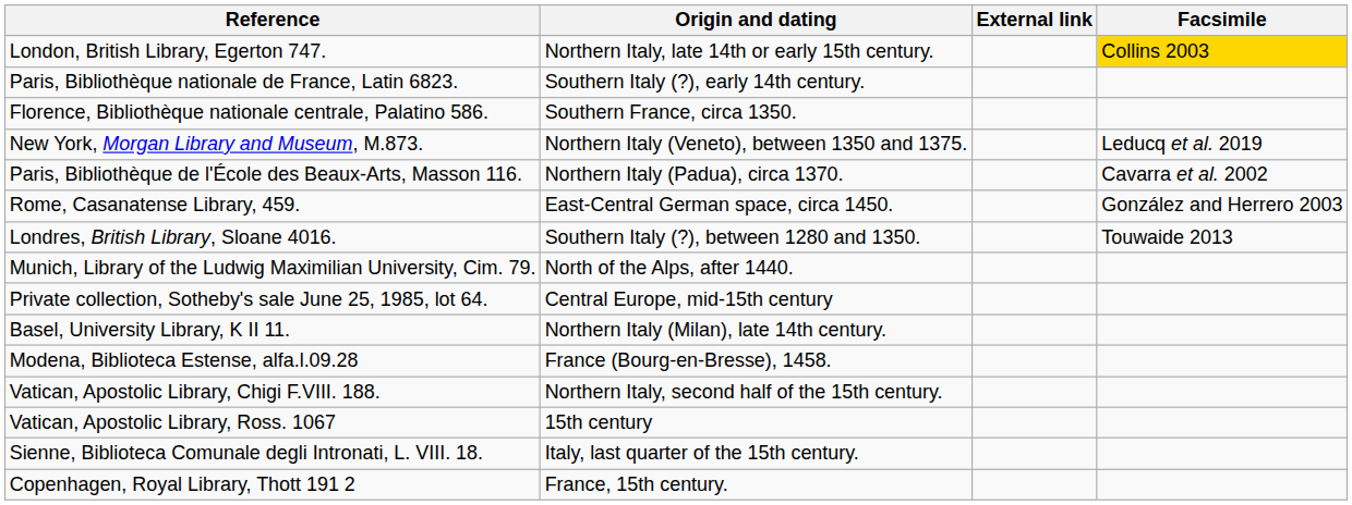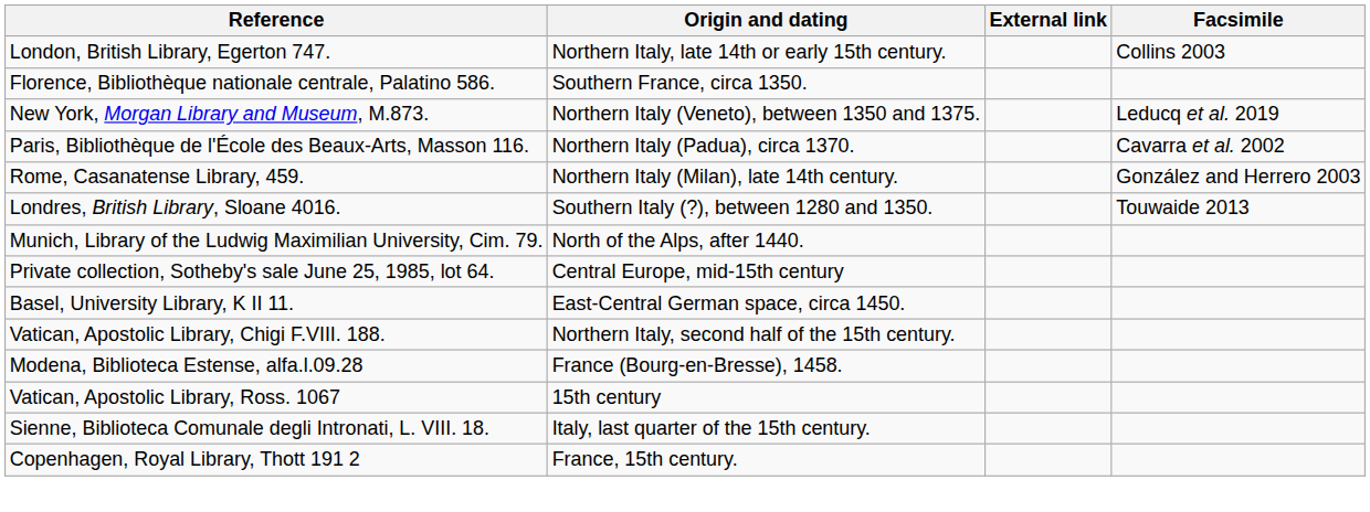 <table class="wikitable">
 <tr>
 <th>Reference</th>
 <th>Origin and dating</th>
 <th>External link</th>
 <th>Facsimile</th>
 </tr>
 <tr>
 <td>London, British Library, Egerton 747.</td>
 <td>Northern Italy, late 14th or early 15th century.</td>
 <td></td>
-<td style="background: gold;">Collins 2003</td>
-</tr>
-<tr>
-<td>Paris, Bibliothèque nationale de France, Latin 6823.</td>
-<td>Southern Italy (?), early 14th century.</td>
-<td></td>
-<td></td>
+<td>Collins 2003</td>
 </tr>
 <tr>
 <td>Florence, Bibliothèque nationale centrale, Palatino 586.</td>
 <td>Southern France, circa 1350.</td>
 <td></td>
 <td></td>
 </tr>
 <tr>
 <td>New York, <em><a href='#'>Morgan Library and Museum</a></em>, M.873.</td>
 <td>Northern Italy (Veneto), between 1350 and 1375.</td>
 <td></td>
 <td>Leducq <em><abbr>et al.</abbr></em> 2019</td>
 </tr>
 <tr>
 <td>Paris, Bibliothèque de l'École des Beaux-Arts, Masson 116.</td>
 <td>Northern Italy (Padua), circa 1370.</td>
 <td></td>
 <td>Cavarra <em><abbr>et al.</abbr></em> 2002</td>
 </tr>
 <tr>
 <td>Rome, Casanatense Library, 459.</td>
-<td>East-Central German space, circa 1450.</td>
+<td>Northern Italy (Milan), late 14th century.</td>
 <td></td>
 <td>González and Herrero 2003</td>
 </tr>
 <tr>
 <td>Londres, <em>British Library</em>, Sloane 4016.</td>
 <td>Southern Italy (?), between 1280 and 1350.</td>
 <td></td>
 <td>Touwaide 2013</td>
 </tr>
 <tr>
 <td>Munich, Library of the Ludwig Maximilian University, Cim. 79.</td>
 <td>North of the Alps, after 1440.</td>
 <td></td>
 <td></td>
 </tr>
 <tr>
 <td>Private collection, Sotheby's sale June 25, 1985, lot 64.</td>
 <td>Central Europe, mid-15th century</td>
 <td></td>
 <td></td>
 </tr>
 <tr>
 <td>Basel, University Library, K II 11.</td>
-<td>Northern Italy (Milan), late 14th century.</td>
+<td>East-Central German space, circa 1450.</td>
+<td></td>
+<td></td>
+</tr>
+<tr>
+<td>Vatican, Apostolic Library, Chigi F.VIII. 188.</td>
+<td>Northern Italy, second half of the 15th century.</td>
 <td></td>
 <td></td>
 </tr>
 <tr>
 <td>Modena, Biblioteca Estense, alfa.l.09.28</td>
 <td>France (Bourg-en-Bresse), 1458.</td>
-<td></td>
-<td></td>
-</tr>
-<tr>
-<td>Vatican, Apostolic Library, Chigi F.VIII. 188.</td>
-<td>Northern Italy, second half of the 15th century.</td>
 <td></td>
 <td></td>
 </tr>
 <tr>
 <td>Vatican, Apostolic Library, Ross. 1067</td>
 <td>15th century</td>
 <td></td>
 <td></td>
 </tr>
 <tr>
 <td>Sienne, Biblioteca Comunale degli Intronati, L. VIII. 18.</td>
 <td>Italy, last quarter of the 15th century.</td>
 <td></td>
 <td></td>
 </tr>
 <tr>
 <td>Copenhagen, Royal Library, Thott 191 2</td>
 <td>France, 15th century.</td>
 <td></td>
 <td></td>
 </tr>
 </table>
